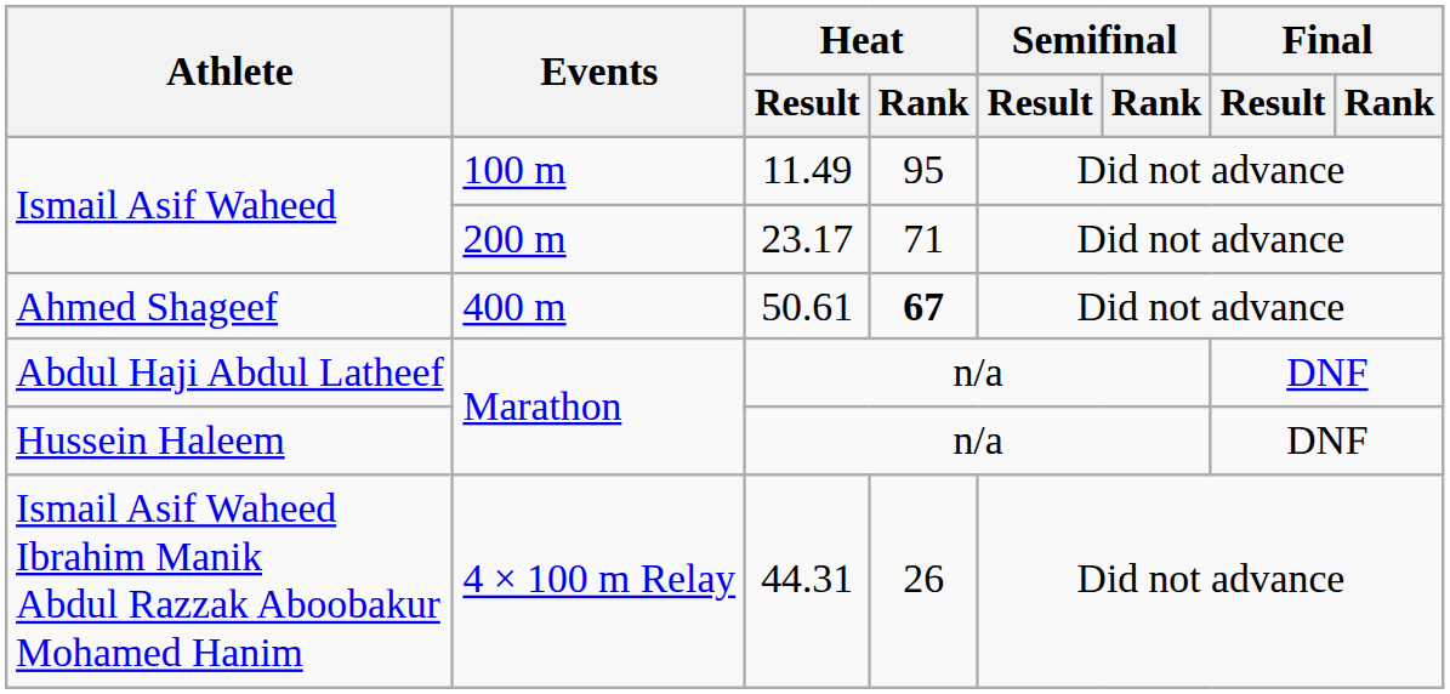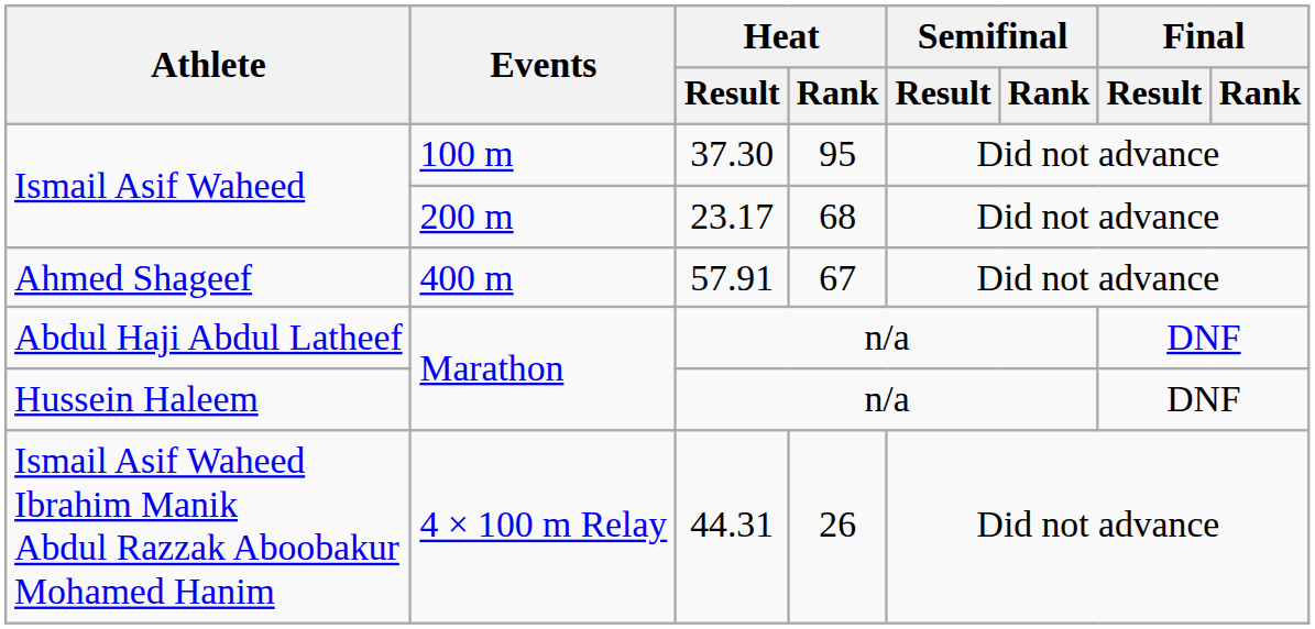 <table class=wikitable style="font-size:90%">
 <tr>
 <th rowspan="2">Athlete</th>
 <th rowspan="2">Events</th>
 <th colspan="2">Heat</th>
 <th colspan="2">Semifinal</th>
 <th colspan="2">Final</th>
 </tr>
 <tr style="font-size:95%">
 <th>Result</th>
 <th>Rank</th>
 <th>Result</th>
 <th>Rank</th>
 <th>Result</th>
 <th>Rank</th>
 </tr>
 <tr align=center>
 <td align=left rowspan=2><a href='#'>Ismail Asif Waheed</a></td>
 <td align=left><a href='#'>100 m</a></td>
-<td>11.49</td>
+<td>37.30</td>
 <td>95</td>
 <td colspan="4">Did not advance</td>
 </tr>
 <tr align=center>
 <td align=left><a href='#'>200 m</a></td>
 <td>23.17</td>
-<td>71</td>
+<td>68</td>
 <td colspan="4">Did not advance</td>
 </tr>
 <tr align=center>
 <td align=left><a href='#'>Ahmed Shageef</a></td>
 <td align=left><a href='#'>400 m</a></td>
-<td>50.61</td>
-<td><strong>67</strong></td>
+<td>57.91</td>
+<td>67</td>
 <td colspan="4">Did not advance</td>
 </tr>
 <tr align=center>
 <td align=left><a href='#'>Abdul Haji Abdul Latheef</a></td>
 <td align=left rowspan=2><a href='#'>Marathon</a></td>
 <td colspan="4">n/a</td>
 <td colspan=2><a href='#'>DNF</a></td>
 </tr>
 <tr align=center>
 <td align=left><a href='#'>Hussein Haleem</a></td>
 <td colspan="4">n/a</td>
 <td colspan=2>DNF</td>
 </tr>
 <tr align=center>
 <td align=left><a href='#'>Ismail Asif Waheed</a><br><a href='#'>Ibrahim Manik</a><br><a href='#'>Abdul Razzak Aboobakur</a><br><a href='#'>Mohamed Hanim</a></td>
 <td align=left><a href='#'>4 × 100 m Relay</a></td>
 <td>44.31</td>
 <td>26</td>
 <td colspan="4">Did not advance</td>
 </tr>
 </table>
